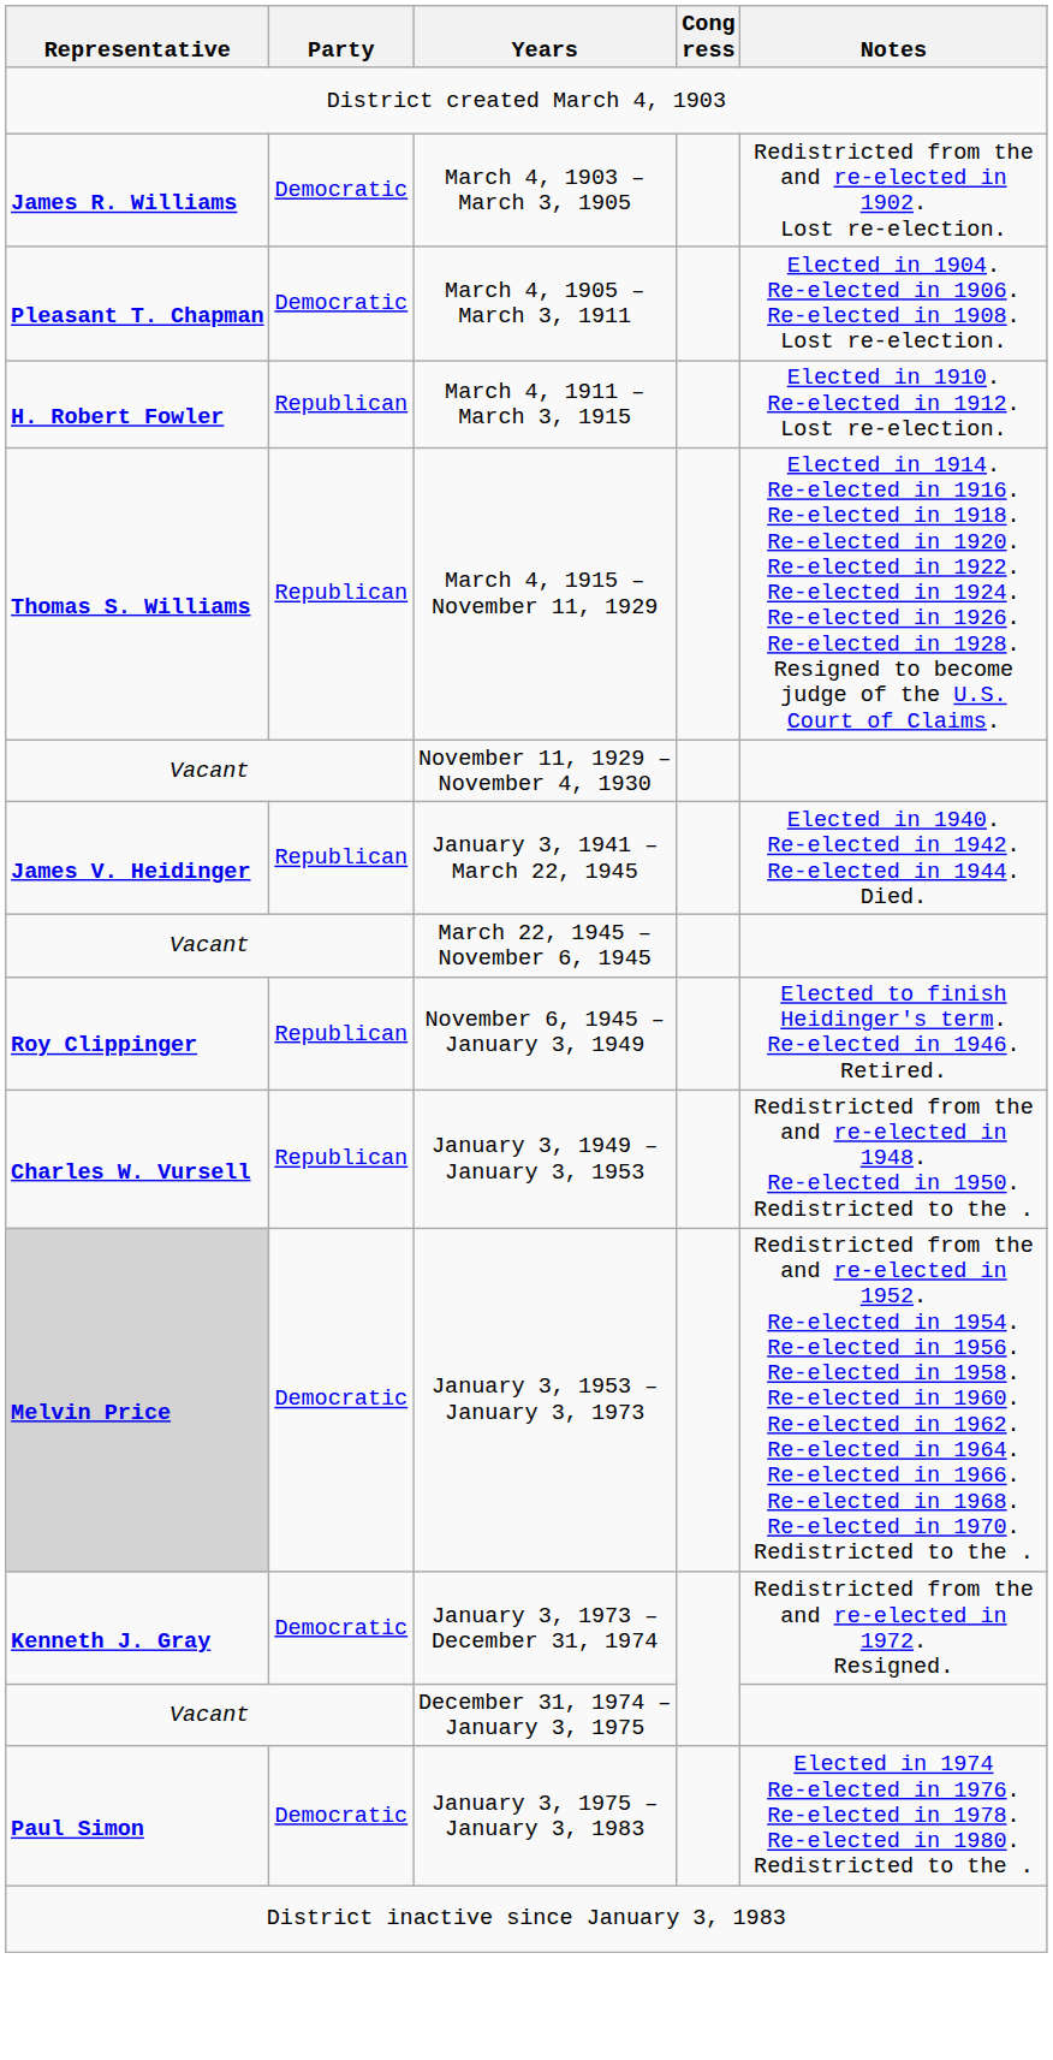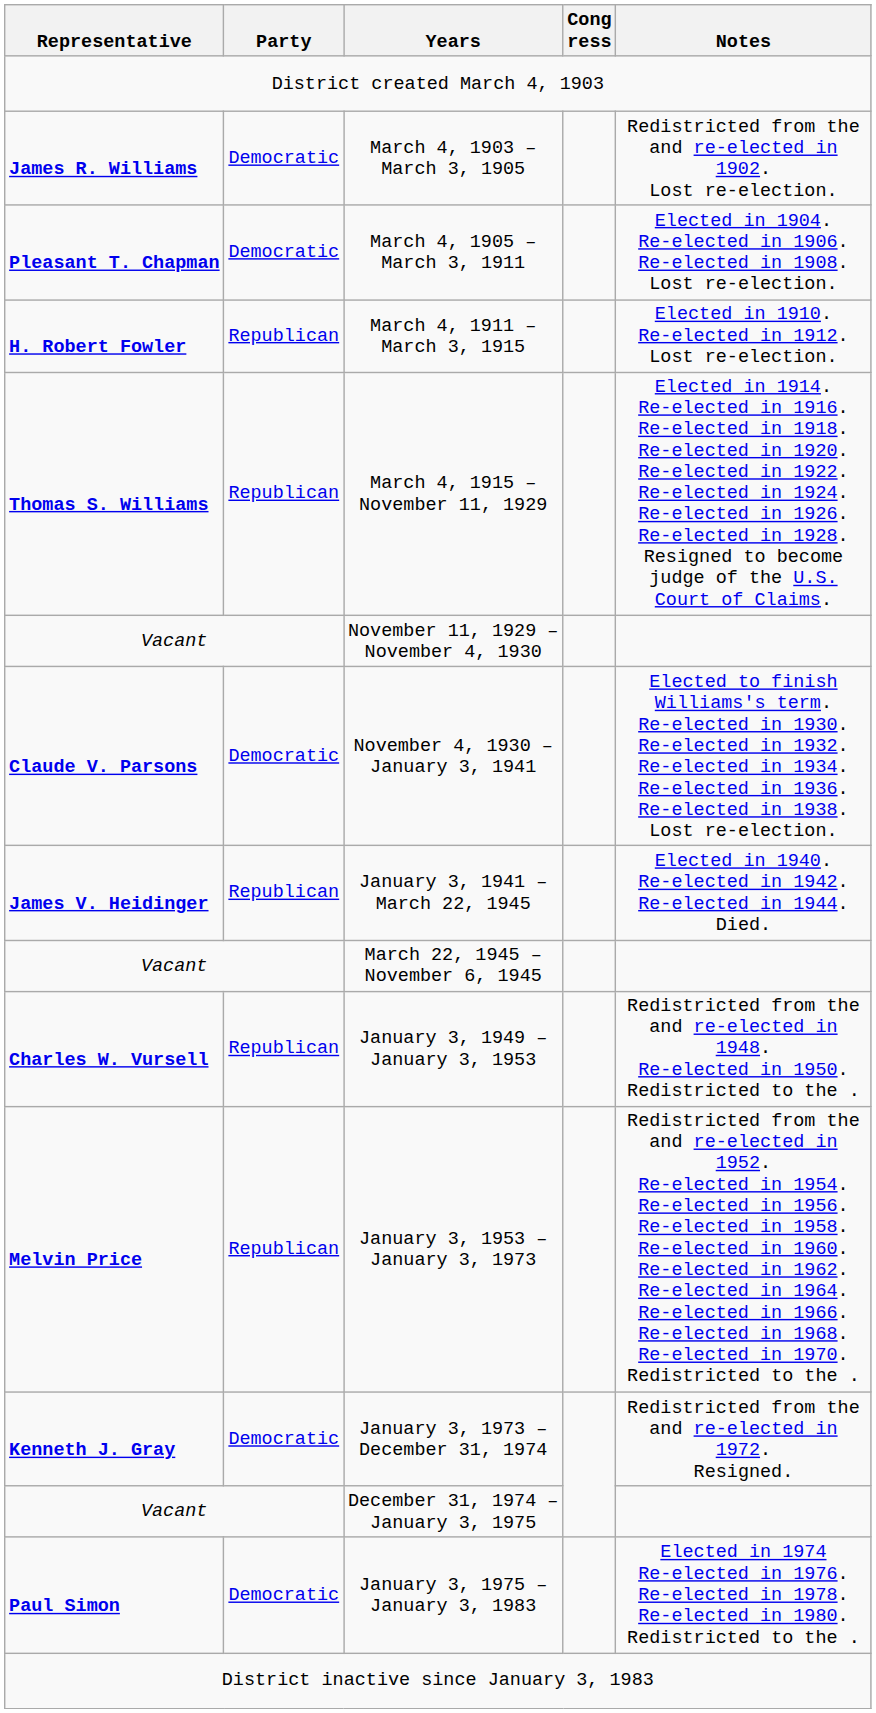 <table class=wikitable style="text-align:center">
 <tr valign=bottom>
 <th>Representative</th>
 <th>Party</th>
 <th>Years</th>
 <th>Cong<br>ress</th>
 <th>Notes</th>
 </tr>
 <tr style="height:3em">
 <td colspan=5>District created March 4, 1903</td>
 </tr>
 <tr>
 <td align=left nowrap> <br> <strong><a href='#'>James R. Williams</a></strong><br></td>
 <td><a href='#'>Democratic</a></td>
 <td nowrap>March 4, 1903 –<br>March 3, 1905</td>
 <td></td>
 <td>Redistricted from the  and <a href='#'>re-elected in 1902</a>.<br>Lost re-election.</td>
 </tr>
 <tr>
 <td align=left nowrap> <br> <strong><a href='#'>Pleasant T. Chapman</a></strong><br></td>
 <td><a href='#'>Democratic</a></td>
 <td nowrap>March 4, 1905 –<br>March 3, 1911</td>
 <td></td>
 <td><a href='#'>Elected in 1904</a>.<br><a href='#'>Re-elected in 1906</a>.<br><a href='#'>Re-elected in 1908</a>.<br>Lost re-election.</td>
 </tr>
 <tr>
 <td align=left nowrap> <br> <strong><a href='#'>H. Robert Fowler</a></strong><br></td>
 <td><a href='#'>Republican</a></td>
 <td nowrap>March 4, 1911 –<br>March 3, 1915</td>
 <td></td>
 <td><a href='#'>Elected in 1910</a>.<br><a href='#'>Re-elected in 1912</a>.<br>Lost re-election.</td>
 </tr>
 <tr>
 <td align=left nowrap> <br> <strong><a href='#'>Thomas S. Williams</a></strong><br></td>
 <td><a href='#'>Republican</a></td>
 <td nowrap>March 4, 1915 –<br>November 11, 1929</td>
 <td></td>
 <td><a href='#'>Elected in 1914</a>.<br><a href='#'>Re-elected in 1916</a>.<br><a href='#'>Re-elected in 1918</a>.<br><a href='#'>Re-elected in 1920</a>.<br><a href='#'>Re-elected in 1922</a>.<br><a href='#'>Re-elected in 1924</a>.<br><a href='#'>Re-elected in 1926</a>.<br><a href='#'>Re-elected in 1928</a>.<br>Resigned to become judge of the <a href='#'>U.S. Court of Claims</a>.</td>
 </tr>
 <tr>
 <td colspan=2><em>Vacant</em></td>
 <td nowrap>November 11, 1929 –<br>November 4, 1930</td>
 <td></td>
 <td></td>
 </tr>
 <tr>
+<td align=left nowrap> <br> <strong><a href='#'>Claude V. Parsons</a></strong><br></td>
+<td><a href='#'>Democratic</a></td>
+<td nowrap>November 4, 1930 –<br>January 3, 1941</td>
+<td></td>
+<td><a href='#'>Elected to finish Williams's term</a>.<br><a href='#'>Re-elected in 1930</a>.<br><a href='#'>Re-elected in 1932</a>.<br><a href='#'>Re-elected in 1934</a>.<br><a href='#'>Re-elected in 1936</a>.<br><a href='#'>Re-elected in 1938</a>.<br>Lost re-election.</td>
+</tr>
+<tr>
 <td align=left nowrap> <br> <strong><a href='#'>James V. Heidinger</a></strong><br></td>
 <td><a href='#'>Republican</a></td>
 <td nowrap>January 3, 1941 –<br>March 22, 1945</td>
 <td></td>
 <td><a href='#'>Elected in 1940</a>.<br><a href='#'>Re-elected in 1942</a>.<br><a href='#'>Re-elected in 1944</a>.<br>Died.</td>
 </tr>
 <tr>
 <td colspan=2><em>Vacant</em></td>
 <td nowrap>March 22, 1945 –<br>November 6, 1945</td>
 <td></td>
 <td></td>
 </tr>
 <tr>
-<td align=left nowrap> <br> <strong><a href='#'>Roy Clippinger</a></strong><br></td>
-<td><a href='#'>Republican</a></td>
-<td nowrap>November 6, 1945 –<br>January 3, 1949</td>
-<td></td>
-<td><a href='#'>Elected to finish Heidinger's term</a>.<br><a href='#'>Re-elected in 1946</a>.<br>Retired.</td>
-</tr>
-<tr>
 <td align=left nowrap> <br> <strong><a href='#'>Charles W. Vursell</a></strong><br></td>
 <td><a href='#'>Republican</a></td>
 <td nowrap>January 3, 1949 –<br>January 3, 1953</td>
 <td></td>
 <td>Redistricted from the  and <a href='#'>re-elected in 1948</a>.<br><a href='#'>Re-elected in 1950</a>.<br>Redistricted to the .</td>
 </tr>
 <tr>
-<td align=left nowrap style="background: lightgrey;"> <br> <strong><a href='#'>Melvin Price</a></strong><br></td>
-<td><a href='#'>Democratic</a></td>
+<td align=left nowrap> <br> <strong><a href='#'>Melvin Price</a></strong><br></td>
+<td><a href='#'>Republican</a></td>
 <td nowrap>January 3, 1953 –<br>January 3, 1973</td>
 <td></td>
 <td>Redistricted from the  and <a href='#'>re-elected in 1952</a>.<br><a href='#'>Re-elected in 1954</a>.<br><a href='#'>Re-elected in 1956</a>.<br><a href='#'>Re-elected in 1958</a>.<br><a href='#'>Re-elected in 1960</a>.<br><a href='#'>Re-elected in 1962</a>.<br><a href='#'>Re-elected in 1964</a>.<br><a href='#'>Re-elected in 1966</a>.<br><a href='#'>Re-elected in 1968</a>.<br><a href='#'>Re-elected in 1970</a>.<br>Redistricted to the .</td>
 </tr>
 <tr>
 <td align=left nowrap> <br> <strong><a href='#'>Kenneth J. Gray</a></strong><br></td>
 <td><a href='#'>Democratic</a></td>
 <td nowrap>January 3, 1973 –<br>December 31, 1974</td>
 <td rowspan=2></td>
 <td>Redistricted from the  and <a href='#'>re-elected in 1972</a>.<br>Resigned.</td>
 </tr>
 <tr>
 <td colspan=2><em>Vacant</em></td>
 <td nowrap>December 31, 1974 –<br>January 3, 1975</td>
 <td></td>
 </tr>
 <tr>
 <td align=left nowrap> <br> <strong><a href='#'>Paul Simon</a></strong><br></td>
 <td><a href='#'>Democratic</a></td>
 <td nowrap>January 3, 1975 –<br>January 3, 1983</td>
 <td></td>
 <td><a href='#'>Elected in 1974</a><br><a href='#'>Re-elected in 1976</a>.<br><a href='#'>Re-elected in 1978</a>.<br><a href='#'>Re-elected in 1980</a>.<br>Redistricted to the .</td>
 </tr>
 <tr style="height:3em">
 <td colspan=5>District inactive since January 3, 1983</td>
 </tr>
 </table>
